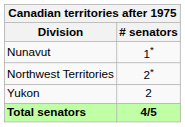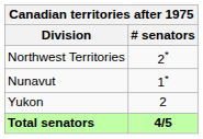 <table class="wikitable collapsible collapsed">
 <tr>
 <th colspan="2"><strong>Canadian territories after 1975</strong></th>
 </tr>
 <tr bgcolor="#efefef">
 <th align=left>Division</th>
 <th align=center># senators</th>
 </tr>
 <tr>
+<td align=left>Northwest Territories</td>
+<td align=center>2<sup>*</sup></td>
+</tr>
+<tr>
 <td align=left>Nunavut</td>
 <td align=center>1<sup>*</sup></td>
-</tr>
-<tr>
-<td align=left>Northwest Territories</td>
-<td align=center>2<sup>*</sup></td>
 </tr>
 <tr>
 <td align=left>Yukon</td>
 <td align=center>2</td>
 </tr>
 <tr bgcolor=#C0FFA6>
 <td><strong>Total senators</strong></td>
 <td align=center><strong>4/5</strong></td>
 </tr>
 </table>
